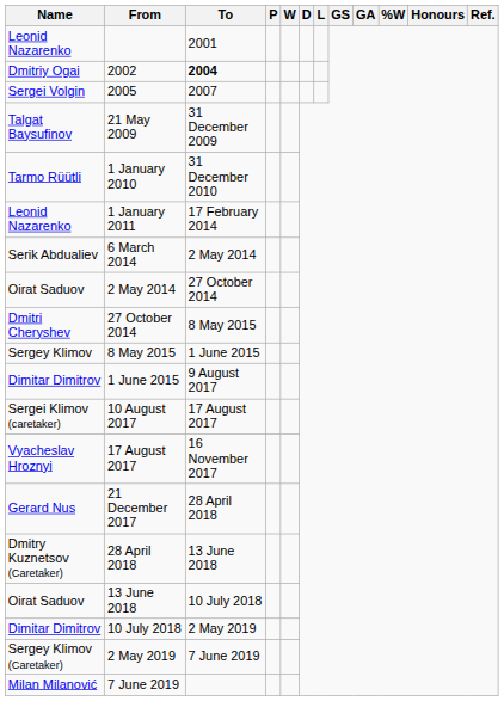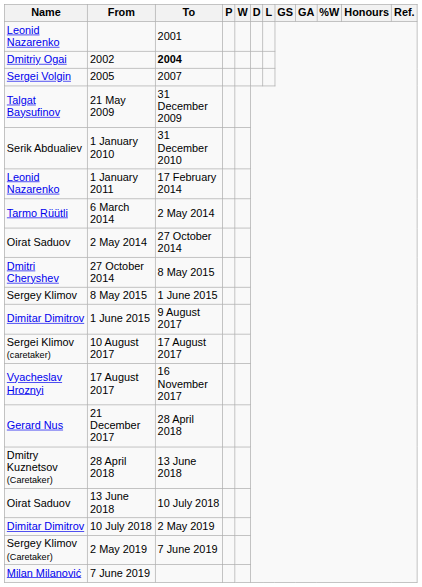 <table class="wikitable sortable" style="text-align: center">
 <tr>
 <th>Name</th>
 <th class="unsortable">From</th>
 <th class="unsortable">To</th>
 <th abbr="TOTAL OF MATCHES PLAYED">P</th>
 <th abbr="MATCHES WON">W</th>
 <th abbr="MATCHES DRAWN">D</th>
 <th abbr="MATCHES LOST">L</th>
 <th abbr="GOALS SCORED">GS</th>
 <th abbr="GOAL AGAINST">GA</th>
 <th abbr="PERCENTAGE OF MATCHES WON">%W</th>
 <th abbr="HONOURS">Honours</th>
 <th abbr="REFERENCES">Ref.</th>
 </tr>
 <tr>
 <td align=left><a href='#'>Leonid Nazarenko</a></td>
 <td align=left></td>
 <td align=left>2001<br></td>
 <td></td>
 <td></td>
 <td></td>
 <td></td>
 </tr>
 <tr>
 <td align=left><a href='#'>Dmitriy Ogai</a></td>
 <td align=left>2002</td>
 <td align=left><strong>2004<br></strong></td>
 <td></td>
 <td></td>
 <td></td>
 <td></td>
 </tr>
 <tr>
 <td align=left><a href='#'>Sergei Volgin</a></td>
 <td align=left>2005</td>
 <td align=left>2007<br></td>
 <td></td>
 <td></td>
 <td></td>
 <td></td>
 </tr>
 <tr>
 <td align=left><a href='#'>Talgat Baysufinov</a></td>
 <td align=left>21 May 2009</td>
 <td align=left>31 December 2009<br></td>
 <td></td>
 <td></td>
 </tr>
 <tr>
-<td align=left><a href='#'>Tarmo Rüütli</a></td>
+<td align=left>Serik Abdualiev</td>
 <td align=left>1 January 2010</td>
 <td align=left>31 December 2010<br></td>
 <td></td>
 <td></td>
 </tr>
 <tr>
 <td align=left><a href='#'>Leonid Nazarenko</a></td>
 <td align=left>1 January 2011</td>
 <td align=left>17 February 2014<br></td>
 <td></td>
 <td></td>
 </tr>
 <tr>
-<td align=left>Serik Abdualiev</td>
+<td align=left><a href='#'>Tarmo Rüütli</a></td>
 <td align=left>6 March 2014</td>
 <td align=left>2 May 2014<br></td>
 <td></td>
 <td></td>
 </tr>
 <tr>
 <td align=left>Oirat Saduov</td>
 <td align=left>2 May 2014</td>
 <td align=left>27 October 2014<br></td>
 <td></td>
 <td></td>
 </tr>
 <tr>
 <td align=left><a href='#'>Dmitri Cheryshev</a></td>
 <td align=left>27 October 2014</td>
 <td align=left>8 May 2015<br></td>
 <td></td>
 <td></td>
 </tr>
 <tr>
 <td align=left>Sergey Klimov</td>
 <td align=left>8 May 2015</td>
 <td align=left>1 June 2015<br></td>
 <td></td>
 <td></td>
 </tr>
 <tr>
 <td align=left><a href='#'>Dimitar Dimitrov</a></td>
 <td align=left>1 June 2015</td>
 <td align=left>9 August 2017<br></td>
 <td></td>
 <td></td>
 </tr>
 <tr>
 <td align=left>Sergei Klimov <small>(caretaker)</small></td>
 <td align=left>10 August 2017</td>
 <td align=left>17 August 2017<br></td>
 <td></td>
 <td></td>
 </tr>
 <tr>
 <td align=left><a href='#'>Vyacheslav Hroznyi</a></td>
 <td align=left>17 August 2017</td>
 <td align=left>16 November 2017<br></td>
 <td></td>
 <td></td>
 </tr>
 <tr>
 <td align=left><a href='#'>Gerard Nus</a></td>
 <td align=left>21 December 2017</td>
 <td align=left>28 April 2018<br></td>
 <td></td>
 <td></td>
 </tr>
 <tr>
 <td align=left>Dmitry Kuznetsov <small>(Caretaker)</small></td>
 <td align=left>28 April 2018</td>
 <td align=left>13 June 2018<br></td>
 <td></td>
 <td></td>
 </tr>
 <tr>
 <td align=left>Oirat Saduov</td>
 <td align=left>13 June 2018</td>
 <td align=left>10 July 2018<br></td>
 <td></td>
 <td></td>
 </tr>
 <tr>
 <td align=left><a href='#'>Dimitar Dimitrov</a></td>
 <td align=left>10 July 2018</td>
 <td align=left>2 May 2019<br></td>
 <td></td>
 <td></td>
 </tr>
 <tr>
 <td align=left>Sergey Klimov <small>(Caretaker)</small></td>
 <td align=left>2 May 2019</td>
 <td align=left>7 June 2019<br></td>
 <td></td>
 <td></td>
 </tr>
 <tr>
 <td align=left><a href='#'>Milan Milanović</a></td>
 <td align=left>7 June 2019</td>
 <td align=left><br></td>
 <td></td>
 <td></td>
 </tr>
 </table>
